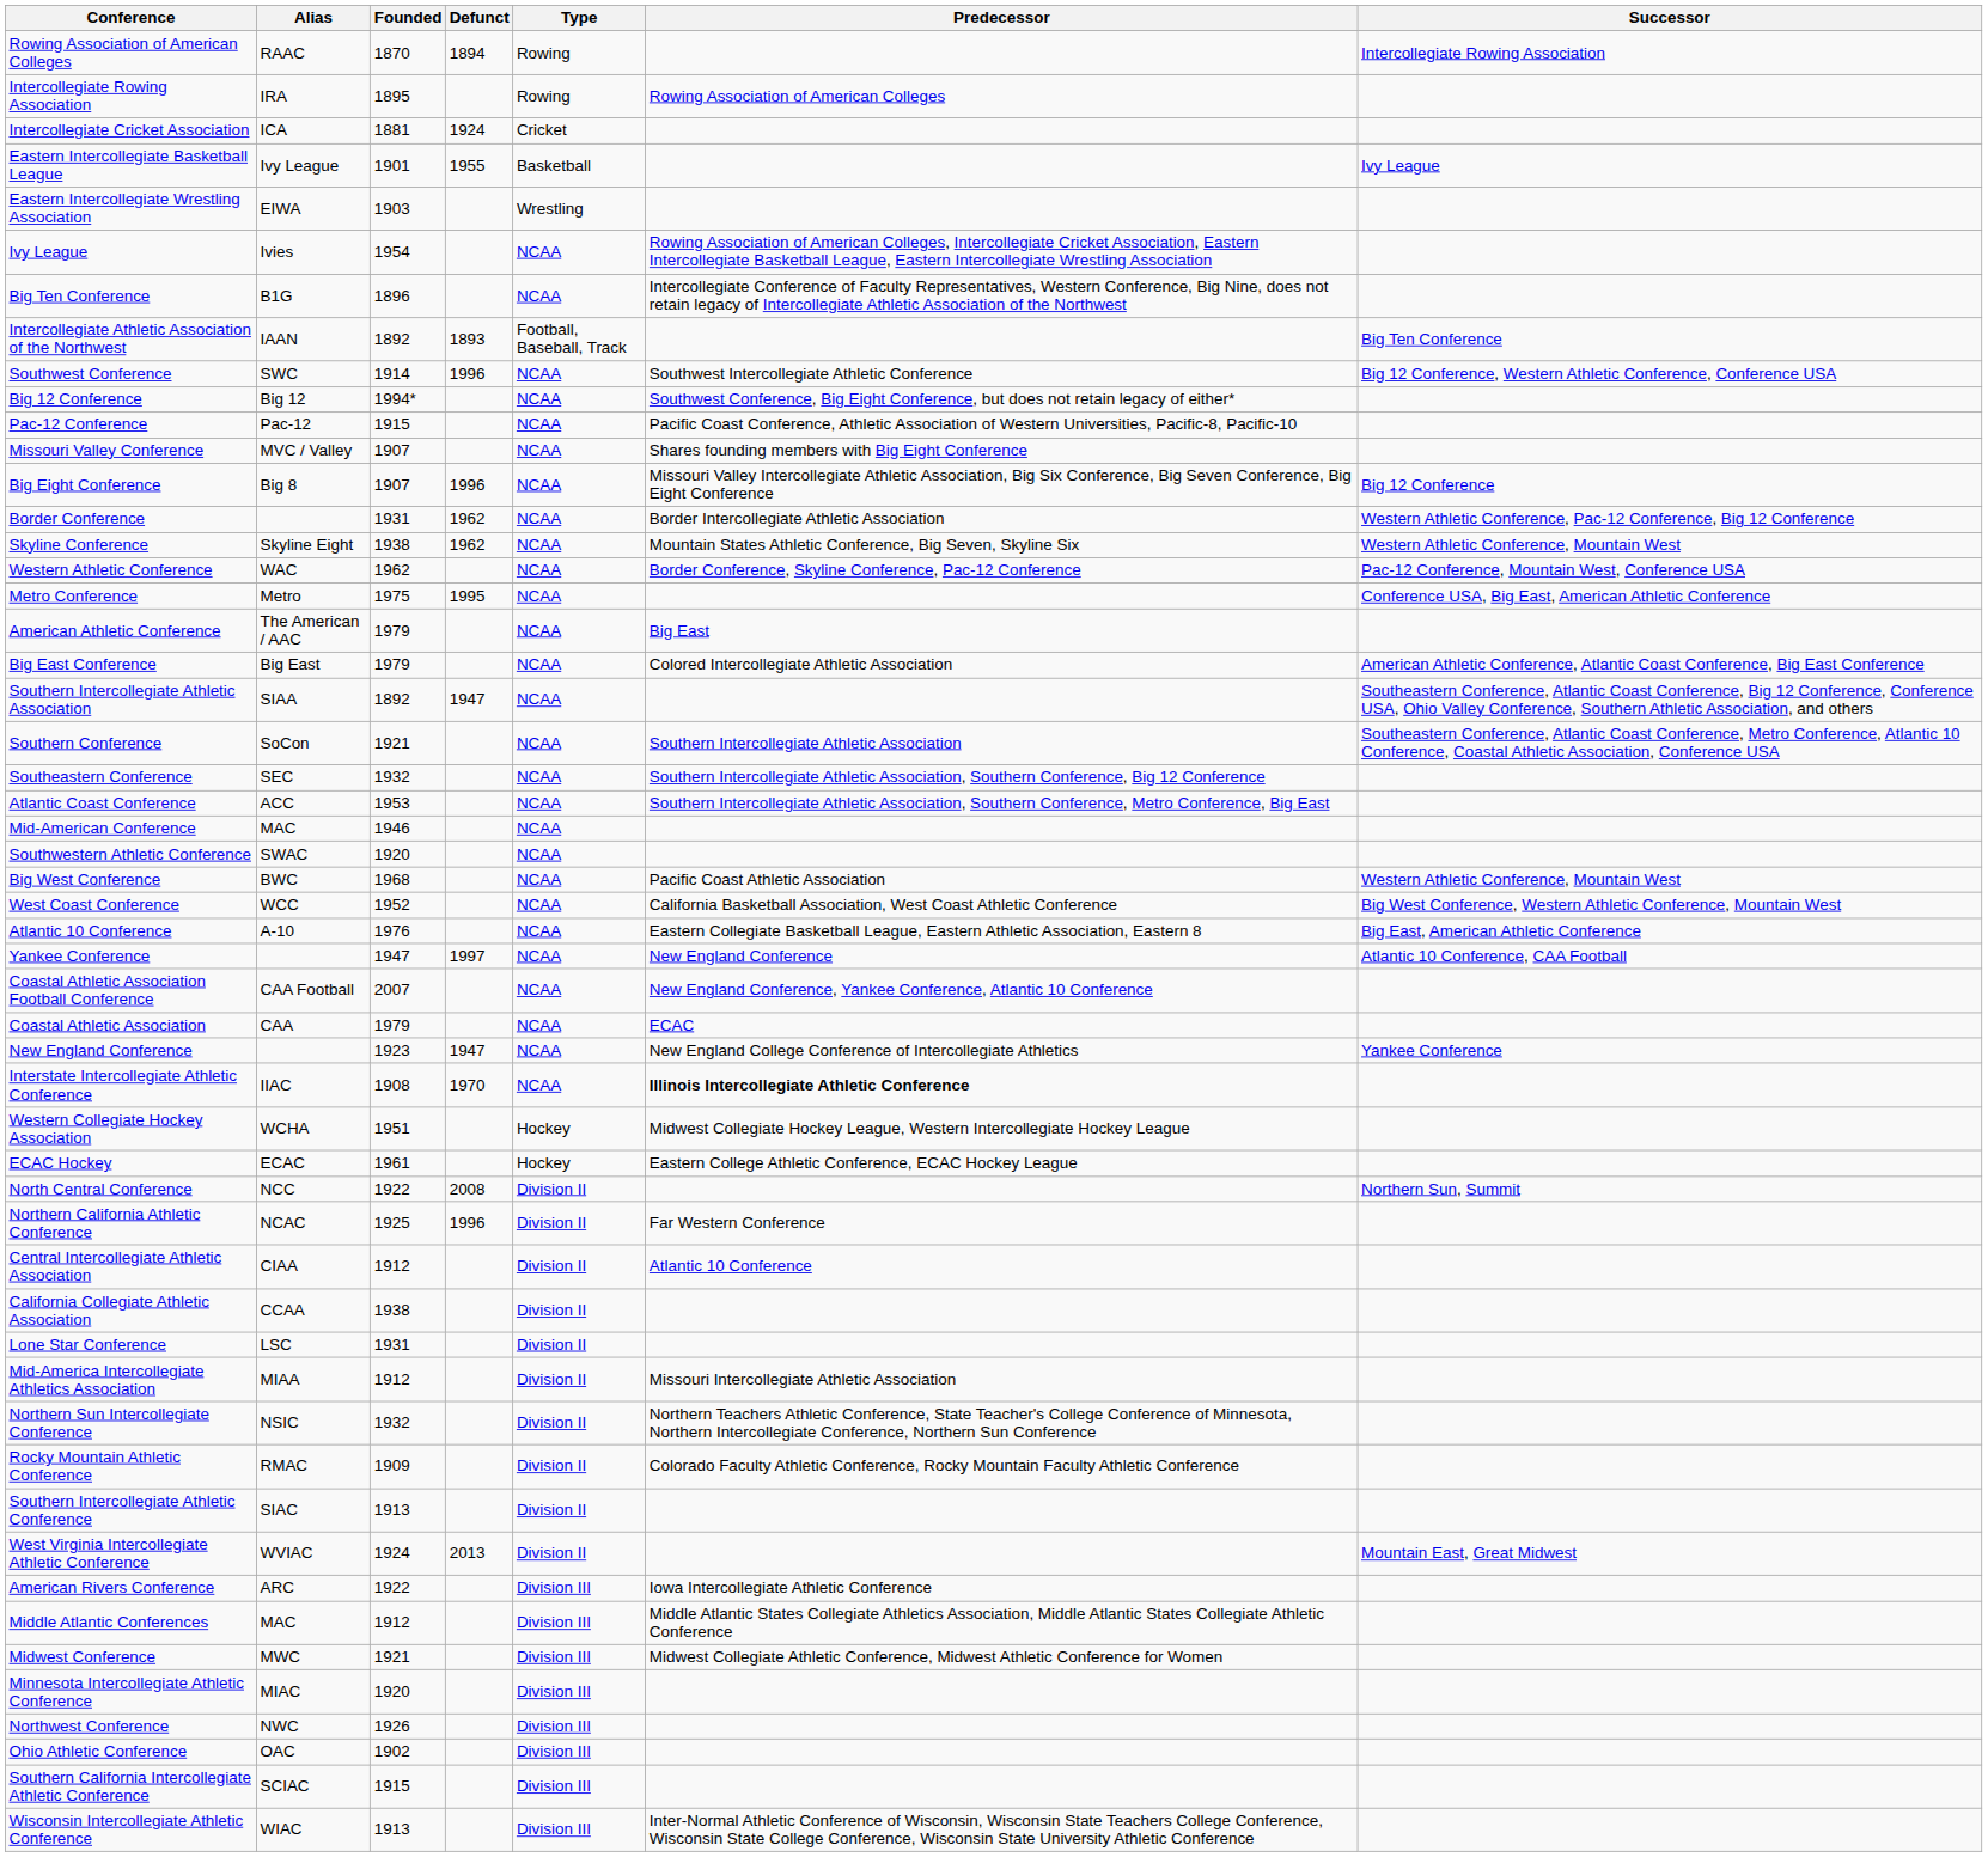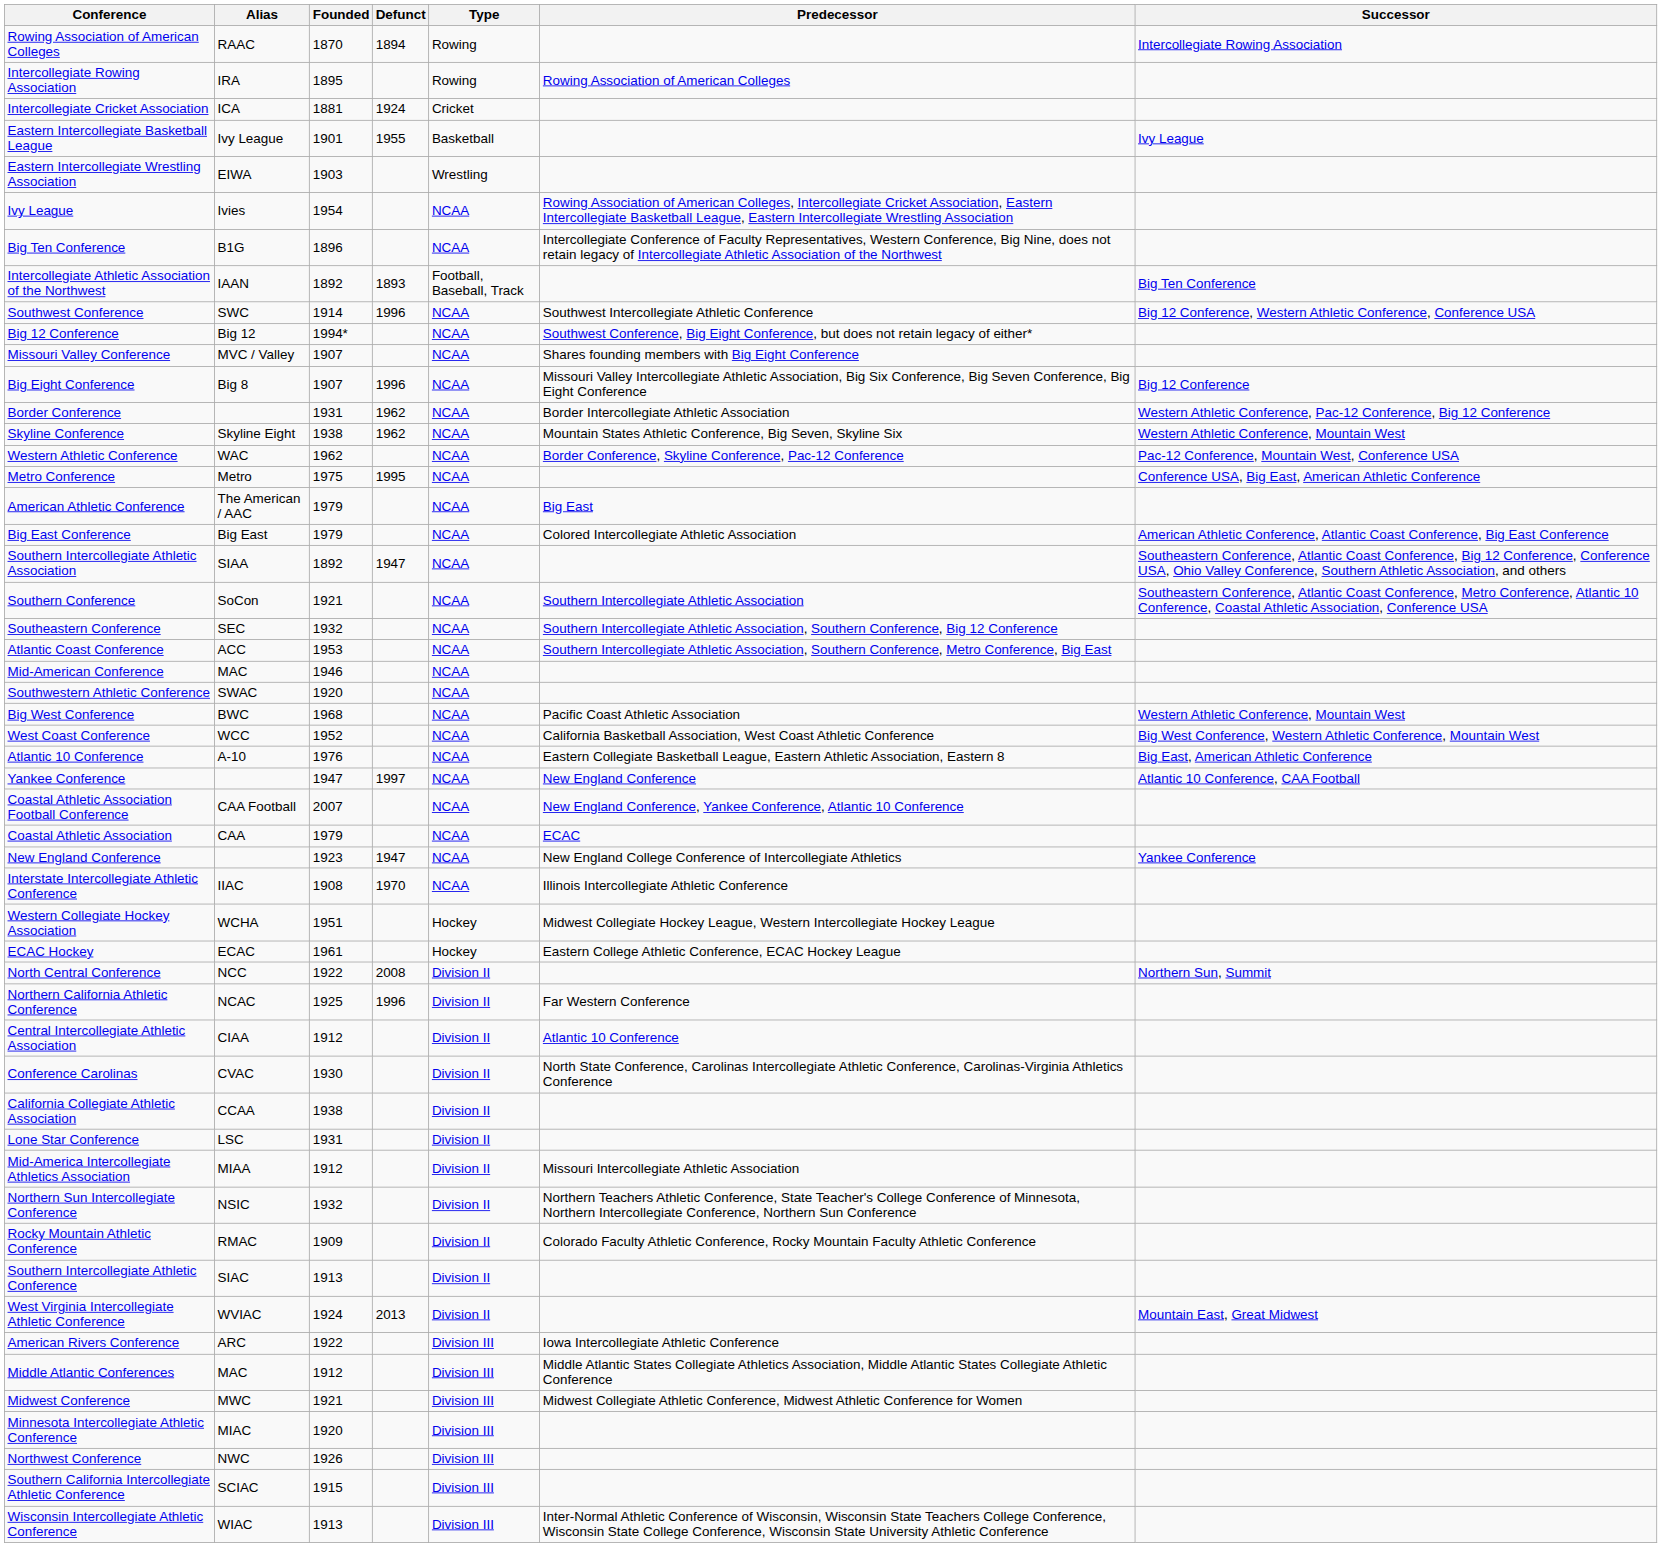 <table class="wikitable sortable">
 <tr>
 <th>Conference</th>
 <th>Alias</th>
 <th>Founded</th>
 <th>Defunct</th>
 <th>Type</th>
 <th>Predecessor</th>
 <th>Successor</th>
 </tr>
 <tr>
 <td><a href='#'>Rowing Association of American Colleges</a></td>
 <td>RAAC</td>
 <td>1870</td>
 <td>1894</td>
 <td>Rowing</td>
 <td></td>
 <td><a href='#'>Intercollegiate Rowing Association</a></td>
 </tr>
 <tr>
 <td><a href='#'>Intercollegiate Rowing Association</a></td>
 <td>IRA</td>
 <td>1895</td>
 <td></td>
 <td>Rowing</td>
 <td><a href='#'>Rowing Association of American Colleges</a></td>
 <td></td>
 </tr>
 <tr>
 <td><a href='#'>Intercollegiate Cricket Association</a></td>
 <td>ICA</td>
 <td>1881</td>
 <td>1924</td>
 <td>Cricket</td>
 <td></td>
 <td></td>
 </tr>
 <tr>
 <td><a href='#'>Eastern Intercollegiate Basketball League</a></td>
 <td>Ivy League</td>
 <td>1901</td>
 <td>1955</td>
 <td>Basketball</td>
 <td></td>
 <td><a href='#'>Ivy League</a></td>
 </tr>
 <tr>
 <td><a href='#'>Eastern Intercollegiate Wrestling Association</a></td>
 <td>EIWA</td>
 <td>1903</td>
 <td></td>
 <td>Wrestling</td>
 <td></td>
 <td></td>
 </tr>
 <tr>
 <td><a href='#'>Ivy League</a></td>
 <td>Ivies</td>
 <td>1954</td>
 <td></td>
 <td><a href='#'>NCAA</a></td>
 <td><a href='#'>Rowing Association of American Colleges</a>, <a href='#'>Intercollegiate Cricket Association</a>, <a href='#'>Eastern Intercollegiate Basketball League</a>, <a href='#'>Eastern Intercollegiate Wrestling Association</a></td>
 <td></td>
 </tr>
 <tr>
 <td><a href='#'>Big Ten Conference</a></td>
 <td>B1G</td>
 <td>1896</td>
 <td></td>
 <td><a href='#'>NCAA</a></td>
 <td>Intercollegiate Conference of Faculty Representatives, Western Conference, Big Nine, does not retain legacy of <a href='#'>Intercollegiate Athletic Association of the Northwest</a></td>
 <td></td>
 </tr>
 <tr>
 <td><a href='#'>Intercollegiate Athletic Association of the Northwest</a></td>
 <td>IAAN</td>
 <td>1892</td>
 <td>1893</td>
 <td>Football, Baseball, Track</td>
 <td></td>
 <td><a href='#'>Big Ten Conference</a></td>
 </tr>
 <tr>
 <td><a href='#'>Southwest Conference</a></td>
 <td>SWC</td>
 <td>1914</td>
 <td>1996</td>
 <td><a href='#'>NCAA</a></td>
 <td>Southwest Intercollegiate Athletic Conference</td>
 <td><a href='#'>Big 12 Conference</a>, <a href='#'>Western Athletic Conference</a>, <a href='#'>Conference USA</a></td>
 </tr>
 <tr>
 <td><a href='#'>Big 12 Conference</a></td>
 <td>Big 12</td>
 <td>1994*</td>
 <td></td>
 <td><a href='#'>NCAA</a></td>
 <td><a href='#'>Southwest Conference</a>, <a href='#'>Big Eight Conference</a>, but does not retain legacy of either*</td>
-<td></td>
-</tr>
-<tr>
-<td><a href='#'>Pac-12 Conference</a></td>
-<td>Pac-12</td>
-<td>1915</td>
-<td></td>
-<td><a href='#'>NCAA</a></td>
-<td>Pacific Coast Conference, Athletic Association of Western Universities, Pacific-8, Pacific-10</td>
 <td></td>
 </tr>
 <tr>
 <td><a href='#'>Missouri Valley Conference</a></td>
 <td>MVC / Valley</td>
 <td>1907</td>
 <td></td>
 <td><a href='#'>NCAA</a></td>
 <td>Shares founding members with <a href='#'>Big Eight Conference</a></td>
 <td></td>
 </tr>
 <tr>
 <td><a href='#'>Big Eight Conference</a></td>
 <td>Big 8</td>
 <td>1907</td>
 <td>1996</td>
 <td><a href='#'>NCAA</a></td>
 <td>Missouri Valley Intercollegiate Athletic Association, Big Six Conference, Big Seven Conference, Big Eight Conference</td>
 <td><a href='#'>Big 12 Conference</a></td>
 </tr>
 <tr>
 <td><a href='#'>Border Conference</a></td>
 <td></td>
 <td>1931</td>
 <td>1962</td>
 <td><a href='#'>NCAA</a></td>
 <td>Border Intercollegiate Athletic Association</td>
 <td><a href='#'>Western Athletic Conference</a>, <a href='#'>Pac-12 Conference</a>, <a href='#'>Big 12 Conference</a></td>
 </tr>
 <tr>
 <td><a href='#'>Skyline Conference</a></td>
 <td>Skyline Eight</td>
 <td>1938</td>
 <td>1962</td>
 <td><a href='#'>NCAA</a></td>
 <td>Mountain States Athletic Conference, Big Seven, Skyline Six</td>
 <td><a href='#'>Western Athletic Conference</a>, <a href='#'>Mountain West</a></td>
 </tr>
 <tr>
 <td><a href='#'>Western Athletic Conference</a></td>
 <td>WAC</td>
 <td>1962</td>
 <td></td>
 <td><a href='#'>NCAA</a></td>
 <td><a href='#'>Border Conference</a>, <a href='#'>Skyline Conference</a>, <a href='#'>Pac-12 Conference</a></td>
 <td><a href='#'>Pac-12 Conference</a>, <a href='#'>Mountain West</a>, <a href='#'>Conference USA</a></td>
 </tr>
 <tr>
 <td><a href='#'>Metro Conference</a></td>
 <td>Metro</td>
 <td>1975</td>
 <td>1995</td>
 <td><a href='#'>NCAA</a></td>
 <td></td>
 <td><a href='#'>Conference USA</a>, <a href='#'>Big East</a>, <a href='#'>American Athletic Conference</a></td>
 </tr>
 <tr>
 <td><a href='#'>American Athletic Conference</a></td>
 <td>The American / AAC</td>
 <td>1979</td>
 <td></td>
 <td><a href='#'>NCAA</a></td>
 <td><a href='#'>Big East</a></td>
 <td></td>
 </tr>
 <tr>
 <td><a href='#'>Big East Conference</a></td>
 <td>Big East</td>
 <td>1979</td>
 <td></td>
 <td><a href='#'>NCAA</a></td>
 <td>Colored Intercollegiate Athletic Association</td>
 <td><a href='#'>American Athletic Conference</a>, <a href='#'>Atlantic Coast Conference</a>, <a href='#'>Big East Conference</a></td>
 </tr>
 <tr>
 <td><a href='#'>Southern Intercollegiate Athletic Association</a></td>
 <td>SIAA</td>
 <td>1892</td>
 <td>1947</td>
 <td><a href='#'>NCAA</a></td>
 <td></td>
 <td><a href='#'>Southeastern Conference</a>, <a href='#'>Atlantic Coast Conference</a>, <a href='#'>Big 12 Conference</a>, <a href='#'>Conference USA</a>, <a href='#'>Ohio Valley Conference</a>, <a href='#'>Southern Athletic Association</a>, and others</td>
 </tr>
 <tr>
 <td><a href='#'>Southern Conference</a></td>
 <td>SoCon</td>
 <td>1921</td>
 <td></td>
 <td><a href='#'>NCAA</a></td>
 <td><a href='#'>Southern Intercollegiate Athletic Association</a></td>
 <td><a href='#'>Southeastern Conference</a>, <a href='#'>Atlantic Coast Conference</a>, <a href='#'>Metro Conference</a>, <a href='#'>Atlantic 10 Conference</a>, <a href='#'>Coastal Athletic Association</a>, <a href='#'>Conference USA</a></td>
 </tr>
 <tr>
 <td><a href='#'>Southeastern Conference</a></td>
 <td>SEC</td>
 <td>1932</td>
 <td></td>
 <td><a href='#'>NCAA</a></td>
 <td><a href='#'>Southern Intercollegiate Athletic Association</a>, <a href='#'>Southern Conference</a>, <a href='#'>Big 12 Conference</a></td>
 <td></td>
 </tr>
 <tr>
 <td><a href='#'>Atlantic Coast Conference</a></td>
 <td>ACC</td>
 <td>1953</td>
 <td></td>
 <td><a href='#'>NCAA</a></td>
 <td><a href='#'>Southern Intercollegiate Athletic Association</a>, <a href='#'>Southern Conference</a>, <a href='#'>Metro Conference</a>, <a href='#'>Big East</a></td>
 <td></td>
 </tr>
 <tr>
 <td><a href='#'>Mid-American Conference</a></td>
 <td>MAC</td>
 <td>1946</td>
 <td></td>
 <td><a href='#'>NCAA</a></td>
 <td></td>
 <td></td>
 </tr>
 <tr>
 <td><a href='#'>Southwestern Athletic Conference</a></td>
 <td>SWAC</td>
 <td>1920</td>
 <td></td>
 <td><a href='#'>NCAA</a></td>
 <td></td>
 <td></td>
 </tr>
 <tr>
 <td><a href='#'>Big West Conference</a></td>
 <td>BWC</td>
 <td>1968</td>
 <td></td>
 <td><a href='#'>NCAA</a></td>
 <td>Pacific Coast Athletic Association</td>
 <td><a href='#'>Western Athletic Conference</a>, <a href='#'>Mountain West</a></td>
 </tr>
 <tr>
 <td><a href='#'>West Coast Conference</a></td>
 <td>WCC</td>
 <td>1952</td>
 <td></td>
 <td><a href='#'>NCAA</a></td>
 <td>California Basketball Association, West Coast Athletic Conference</td>
 <td><a href='#'>Big West Conference</a>, <a href='#'>Western Athletic Conference</a>, <a href='#'>Mountain West</a></td>
 </tr>
 <tr>
 <td><a href='#'>Atlantic 10 Conference</a></td>
 <td>A-10</td>
 <td>1976</td>
 <td></td>
 <td><a href='#'>NCAA</a></td>
 <td>Eastern Collegiate Basketball League, Eastern Athletic Association, Eastern 8</td>
 <td><a href='#'>Big East</a>, <a href='#'>American Athletic Conference</a></td>
 </tr>
 <tr>
 <td><a href='#'>Yankee Conference</a></td>
 <td></td>
 <td>1947</td>
 <td>1997</td>
 <td><a href='#'>NCAA</a></td>
 <td><a href='#'>New England Conference</a></td>
 <td><a href='#'>Atlantic 10 Conference</a>, <a href='#'>CAA Football</a></td>
 </tr>
 <tr>
 <td><a href='#'>Coastal Athletic Association Football Conference</a></td>
 <td>CAA Football</td>
 <td>2007</td>
 <td></td>
 <td><a href='#'>NCAA</a></td>
 <td><a href='#'>New England Conference</a>, <a href='#'>Yankee Conference</a>, <a href='#'>Atlantic 10 Conference</a></td>
 <td></td>
 </tr>
 <tr>
 <td><a href='#'>Coastal Athletic Association</a></td>
 <td>CAA</td>
 <td>1979</td>
 <td></td>
 <td><a href='#'>NCAA</a></td>
 <td><a href='#'>ECAC</a></td>
 <td></td>
 </tr>
 <tr>
 <td><a href='#'>New England Conference</a></td>
 <td></td>
 <td>1923</td>
 <td>1947</td>
 <td><a href='#'>NCAA</a></td>
 <td>New England College Conference of Intercollegiate Athletics</td>
 <td><a href='#'>Yankee Conference</a></td>
 </tr>
 <tr>
 <td><a href='#'>Interstate Intercollegiate Athletic Conference</a></td>
 <td>IIAC</td>
 <td>1908</td>
 <td>1970</td>
 <td><a href='#'>NCAA</a></td>
-<td><strong>Illinois Intercollegiate Athletic Conference</strong></td>
+<td>Illinois Intercollegiate Athletic Conference</td>
 <td></td>
 </tr>
 <tr>
 <td><a href='#'>Western Collegiate Hockey Association</a></td>
 <td>WCHA</td>
 <td>1951</td>
 <td></td>
 <td>Hockey</td>
 <td>Midwest Collegiate Hockey League, Western Intercollegiate Hockey League</td>
 <td></td>
 </tr>
 <tr>
 <td><a href='#'>ECAC Hockey</a></td>
 <td>ECAC</td>
 <td>1961</td>
 <td></td>
 <td>Hockey</td>
 <td>Eastern College Athletic Conference, ECAC Hockey League</td>
 <td></td>
 </tr>
 <tr>
 <td><a href='#'>North Central Conference</a></td>
 <td>NCC</td>
 <td>1922</td>
 <td>2008</td>
 <td><a href='#'>Division II</a></td>
 <td></td>
 <td><a href='#'>Northern Sun</a>, <a href='#'>Summit</a></td>
 </tr>
 <tr>
 <td><a href='#'>Northern California Athletic Conference</a></td>
 <td>NCAC</td>
 <td>1925</td>
 <td>1996</td>
 <td><a href='#'>Division II</a></td>
 <td>Far Western Conference</td>
 <td></td>
 </tr>
 <tr>
 <td><a href='#'>Central Intercollegiate Athletic Association</a></td>
 <td>CIAA</td>
 <td>1912</td>
 <td></td>
 <td><a href='#'>Division II</a></td>
 <td><a href='#'>Atlantic 10 Conference</a></td>
+<td></td>
+</tr>
+<tr>
+<td><a href='#'>Conference Carolinas</a></td>
+<td>CVAC</td>
+<td>1930</td>
+<td></td>
+<td><a href='#'>Division II</a></td>
+<td>North State Conference, Carolinas Intercollegiate Athletic Conference, Carolinas-Virginia Athletics Conference</td>
 <td></td>
 </tr>
 <tr>
 <td><a href='#'>California Collegiate Athletic Association</a></td>
 <td>CCAA</td>
 <td>1938</td>
 <td></td>
 <td><a href='#'>Division II</a></td>
 <td></td>
 <td></td>
 </tr>
 <tr>
 <td><a href='#'>Lone Star Conference</a></td>
 <td>LSC</td>
 <td>1931</td>
 <td></td>
 <td><a href='#'>Division II</a></td>
 <td></td>
 <td></td>
 </tr>
 <tr>
 <td><a href='#'>Mid-America Intercollegiate Athletics Association</a></td>
 <td>MIAA</td>
 <td>1912</td>
 <td></td>
 <td><a href='#'>Division II</a></td>
 <td>Missouri Intercollegiate Athletic Association</td>
 <td></td>
 </tr>
 <tr>
 <td><a href='#'>Northern Sun Intercollegiate Conference</a></td>
 <td>NSIC</td>
 <td>1932</td>
 <td></td>
 <td><a href='#'>Division II</a></td>
 <td>Northern Teachers Athletic Conference, State Teacher's College Conference of Minnesota, Northern Intercollegiate Conference, Northern Sun Conference</td>
 <td></td>
 </tr>
 <tr>
 <td><a href='#'>Rocky Mountain Athletic Conference</a></td>
 <td>RMAC</td>
 <td>1909</td>
 <td></td>
 <td><a href='#'>Division II</a></td>
 <td>Colorado Faculty Athletic Conference, Rocky Mountain Faculty Athletic Conference</td>
 <td></td>
 </tr>
 <tr>
 <td><a href='#'>Southern Intercollegiate Athletic Conference</a></td>
 <td>SIAC</td>
 <td>1913</td>
 <td></td>
 <td><a href='#'>Division II</a></td>
 <td></td>
 <td></td>
 </tr>
 <tr>
 <td><a href='#'>West Virginia Intercollegiate Athletic Conference</a></td>
 <td>WVIAC</td>
 <td>1924</td>
 <td>2013</td>
 <td><a href='#'>Division II</a></td>
 <td></td>
 <td><a href='#'>Mountain East</a>, <a href='#'>Great Midwest</a></td>
 </tr>
 <tr>
 <td><a href='#'>American Rivers Conference</a></td>
 <td>ARC</td>
 <td>1922</td>
 <td></td>
 <td><a href='#'>Division III</a></td>
 <td>Iowa Intercollegiate Athletic Conference</td>
 <td></td>
 </tr>
 <tr>
 <td><a href='#'>Middle Atlantic Conferences</a></td>
 <td>MAC</td>
 <td>1912</td>
 <td></td>
 <td><a href='#'>Division III</a></td>
 <td>Middle Atlantic States Collegiate Athletics Association, Middle Atlantic States Collegiate Athletic Conference</td>
 <td></td>
 </tr>
 <tr>
 <td><a href='#'>Midwest Conference</a></td>
 <td>MWC</td>
 <td>1921</td>
 <td></td>
 <td><a href='#'>Division III</a></td>
 <td>Midwest Collegiate Athletic Conference, Midwest Athletic Conference for Women</td>
 <td></td>
 </tr>
 <tr>
 <td><a href='#'>Minnesota Intercollegiate Athletic Conference</a></td>
 <td>MIAC</td>
 <td>1920</td>
 <td></td>
 <td><a href='#'>Division III</a></td>
 <td></td>
 <td></td>
 </tr>
 <tr>
 <td><a href='#'>Northwest Conference</a></td>
 <td>NWC</td>
 <td>1926</td>
 <td></td>
 <td><a href='#'>Division III</a></td>
 <td></td>
 <td></td>
 </tr>
 <tr>
-<td><a href='#'>Ohio Athletic Conference</a></td>
-<td>OAC</td>
-<td>1902</td>
-<td></td>
-<td><a href='#'>Division III</a></td>
-<td></td>
-<td></td>
-</tr>
-<tr>
 <td><a href='#'>Southern California Intercollegiate Athletic Conference</a></td>
 <td>SCIAC</td>
 <td>1915</td>
 <td></td>
 <td><a href='#'>Division III</a></td>
 <td></td>
 <td></td>
 </tr>
 <tr>
 <td><a href='#'>Wisconsin Intercollegiate Athletic Conference</a></td>
 <td>WIAC</td>
 <td>1913</td>
 <td></td>
 <td><a href='#'>Division III</a></td>
 <td>Inter-Normal Athletic Conference of Wisconsin, Wisconsin State Teachers College Conference, Wisconsin State College Conference, Wisconsin State University Athletic Conference</td>
 <td></td>
 </tr>
 </table>
